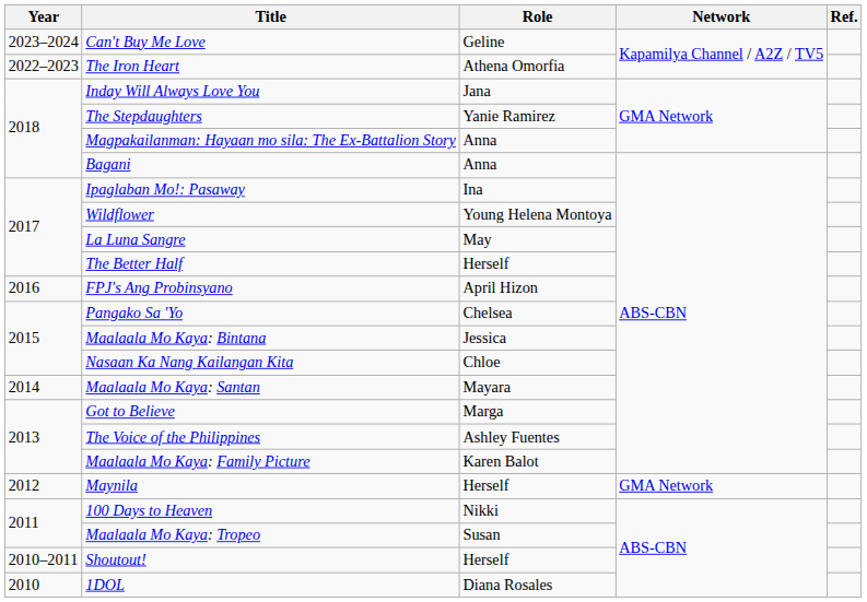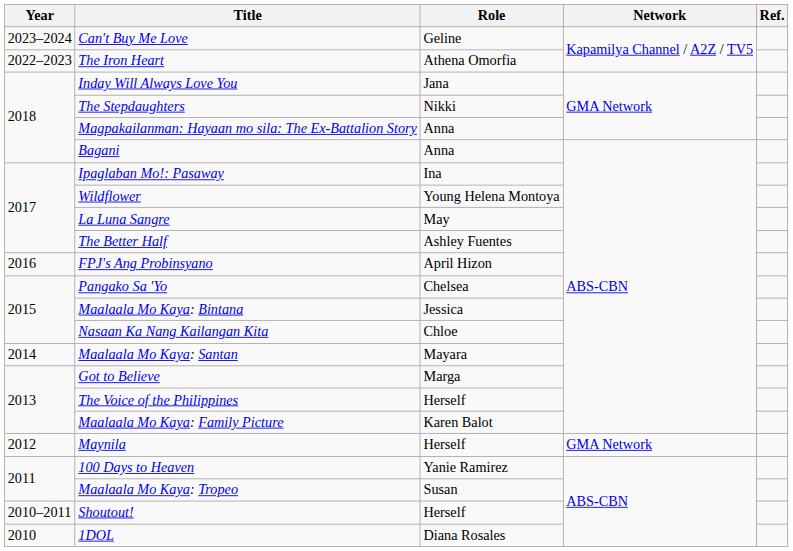 <table class="wikitable sortable">
 <tr>
 <th>Year</th>
 <th>Title</th>
 <th>Role</th>
 <th>Network</th>
 <th>Ref.</th>
 </tr>
 <tr>
 <td>2023–2024</td>
 <td><em><a href='#'>Can't Buy Me Love</a></em></td>
 <td>Geline</td>
 <td rowspan=2><a href='#'>Kapamilya Channel</a> / <a href='#'>A2Z</a> / <a href='#'>TV5</a></td>
 <td></td>
 </tr>
 <tr>
 <td>2022–2023</td>
 <td><em><a href='#'>The Iron Heart</a></em></td>
 <td>Athena Omorfia</td>
 <td></td>
 </tr>
 <tr>
 <td rowspan="4">2018</td>
 <td><em><a href='#'>Inday Will Always Love You</a></em></td>
 <td>Jana</td>
 <td rowspan=3><a href='#'>GMA Network</a></td>
 <td></td>
 </tr>
 <tr>
 <td><em><a href='#'>The Stepdaughters</a></em></td>
-<td>Yanie Ramirez</td>
+<td>Nikki</td>
 <td></td>
 </tr>
 <tr>
 <td><a href='#'><em>Magpakailanman: Hayaan mo sila: The Ex-Battalion Story</em></a></td>
 <td>Anna</td>
 <td></td>
 </tr>
 <tr>
 <td><a href='#'><em>Bagani</em></a></td>
 <td>Anna</td>
 <td rowspan=13><a href='#'>ABS-CBN</a></td>
 <td></td>
 </tr>
 <tr>
 <td rowspan="4">2017</td>
 <td><a href='#'><em>Ipaglaban Mo!: Pasaway</em></a></td>
 <td>Ina</td>
 <td></td>
 </tr>
 <tr>
 <td><a href='#'><em>Wildflower</em></a></td>
 <td>Young Helena Montoya</td>
 <td></td>
 </tr>
 <tr>
 <td><em><a href='#'>La Luna Sangre</a></em></td>
 <td>May</td>
 <td></td>
 </tr>
 <tr>
 <td><a href='#'><em>The Better Half</em></a></td>
-<td>Herself</td>
+<td>Ashley Fuentes</td>
 <td></td>
 </tr>
 <tr>
 <td>2016</td>
 <td><em><a href='#'>FPJ's Ang Probinsyano</a></em></td>
 <td>April Hizon</td>
 <td></td>
 </tr>
 <tr>
 <td rowspan="3">2015</td>
 <td><a href='#'><em>Pangako Sa 'Yo</em></a></td>
 <td>Chelsea</td>
 <td></td>
 </tr>
 <tr>
 <td><em><a href='#'>Maalaala Mo Kaya</a>: <a href='#'>Bintana</a></em></td>
 <td>Jessica</td>
 <td></td>
 </tr>
 <tr>
 <td><em><a href='#'>Nasaan Ka Nang Kailangan Kita</a></em></td>
 <td>Chloe</td>
 <td></td>
 </tr>
 <tr>
 <td>2014</td>
 <td><em><a href='#'>Maalaala Mo Kaya</a>: <a href='#'>Santan</a></em></td>
 <td>Mayara</td>
 <td></td>
 </tr>
 <tr>
 <td rowspan="3">2013</td>
 <td><em><a href='#'>Got to Believe</a></em></td>
 <td>Marga</td>
 <td></td>
 </tr>
 <tr>
 <td><em><a href='#'>The Voice of the Philippines</a></em></td>
-<td>Ashley Fuentes</td>
+<td>Herself</td>
 <td></td>
 </tr>
 <tr>
 <td><em><a href='#'>Maalaala Mo Kaya</a>: <a href='#'>Family Picture</a></em></td>
 <td>Karen Balot</td>
 <td></td>
 </tr>
 <tr>
 <td>2012</td>
 <td><em><a href='#'>Maynila</a></em></td>
 <td>Herself</td>
 <td><a href='#'>GMA Network</a></td>
 <td></td>
 </tr>
 <tr>
 <td rowspan="2">2011</td>
 <td><em><a href='#'>100 Days to Heaven</a></em></td>
-<td>Nikki</td>
+<td>Yanie Ramirez</td>
 <td rowspan=4><a href='#'>ABS-CBN</a></td>
 <td></td>
 </tr>
 <tr>
 <td><em><a href='#'>Maalaala Mo Kaya</a>: <a href='#'>Tropeo</a></em></td>
 <td>Susan</td>
 <td></td>
 </tr>
 <tr>
 <td>2010–2011</td>
 <td><em><a href='#'>Shoutout!</a></em></td>
 <td>Herself</td>
 <td></td>
 </tr>
 <tr>
 <td>2010</td>
 <td><em><a href='#'>1DOL</a></em></td>
 <td>Diana Rosales</td>
 <td></td>
 </tr>
 </table>
